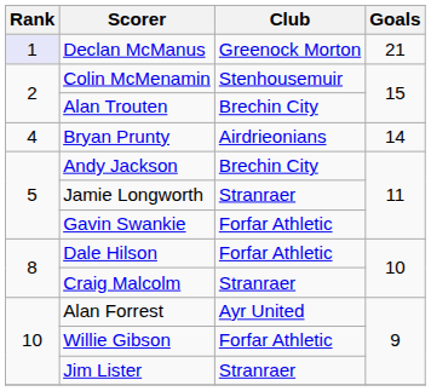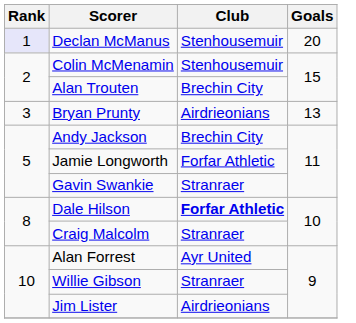 <table class="wikitable" style="text-align:center">
 <tr>
 <th>Rank</th>
 <th>Scorer</th>
 <th>Club</th>
 <th>Goals</th>
 </tr>
 <tr>
 <td style="background: lavender;">1</td>
 <td align=left> <a href='#'>Declan McManus</a></td>
-<td align=left><a href='#'>Greenock Morton</a></td>
-<td>21</td>
+<td align=left><a href='#'>Stenhousemuir</a></td>
+<td>20</td>
 </tr>
 <tr>
 <td rowspan=2>2</td>
 <td align=left> <a href='#'>Colin McMenamin</a></td>
 <td align=left><a href='#'>Stenhousemuir</a></td>
 <td rowspan=2>15</td>
 </tr>
 <tr>
 <td align=left> <a href='#'>Alan Trouten</a></td>
 <td align=left><a href='#'>Brechin City</a></td>
 </tr>
 <tr>
-<td>4</td>
+<td>3</td>
 <td align=left> <a href='#'>Bryan Prunty</a></td>
 <td align=left><a href='#'>Airdrieonians</a></td>
-<td>14</td>
+<td>13</td>
 </tr>
 <tr>
 <td rowspan=3>5</td>
 <td align=left> <a href='#'>Andy Jackson</a></td>
 <td align=left><a href='#'>Brechin City</a></td>
 <td rowspan=3>11</td>
 </tr>
 <tr>
 <td align=left> Jamie Longworth</td>
-<td align=left><a href='#'>Stranraer</a></td>
+<td align=left><a href='#'>Forfar Athletic</a></td>
 </tr>
 <tr>
 <td align=left> <a href='#'>Gavin Swankie</a></td>
-<td align=left><a href='#'>Forfar Athletic</a></td>
+<td align=left><a href='#'>Stranraer</a></td>
 </tr>
 <tr>
 <td rowspan=2>8</td>
 <td align=left> <a href='#'>Dale Hilson</a></td>
-<td align=left><a href='#'>Forfar Athletic</a></td>
+<td align=left><strong><a href='#'>Forfar Athletic</a></strong></td>
 <td rowspan=2>10</td>
 </tr>
 <tr>
 <td align=left> <a href='#'>Craig Malcolm</a></td>
 <td align=left><a href='#'>Stranraer</a></td>
 </tr>
 <tr>
 <td rowspan=3>10</td>
 <td align=left> Alan Forrest</td>
 <td align=left><a href='#'>Ayr United</a></td>
 <td rowspan=3>9</td>
 </tr>
 <tr>
 <td align=left> <a href='#'>Willie Gibson</a></td>
-<td align=left><a href='#'>Forfar Athletic</a></td>
+<td align=left><a href='#'>Stranraer</a></td>
 </tr>
 <tr>
 <td align=left> <a href='#'>Jim Lister</a></td>
-<td align=left><a href='#'>Stranraer</a></td>
+<td align=left><a href='#'>Airdrieonians</a></td>
 </tr>
 <tr>
 </tr>
 </table>
